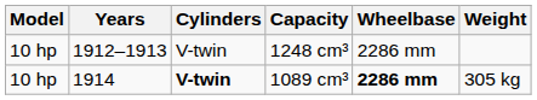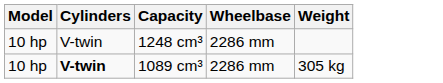 <table class="wikitable">
 <tr>
 <th>Model</th>
-<th>Years</th>
 <th>Cylinders</th>
 <th>Capacity</th>
 <th>Wheelbase</th>
 <th>Weight</th>
 </tr>
 <tr>
 <td>10 hp</td>
-<td>1912–1913</td>
 <td>V-twin</td>
 <td>1248 cm³</td>
 <td>2286 mm</td>
 <td></td>
 </tr>
 <tr>
 <td>10 hp</td>
-<td>1914</td>
 <td><strong>V-twin</strong></td>
 <td>1089 cm³</td>
-<td><strong>2286 mm</strong></td>
+<td>2286 mm</td>
 <td>305 kg</td>
 </tr>
 </table>
